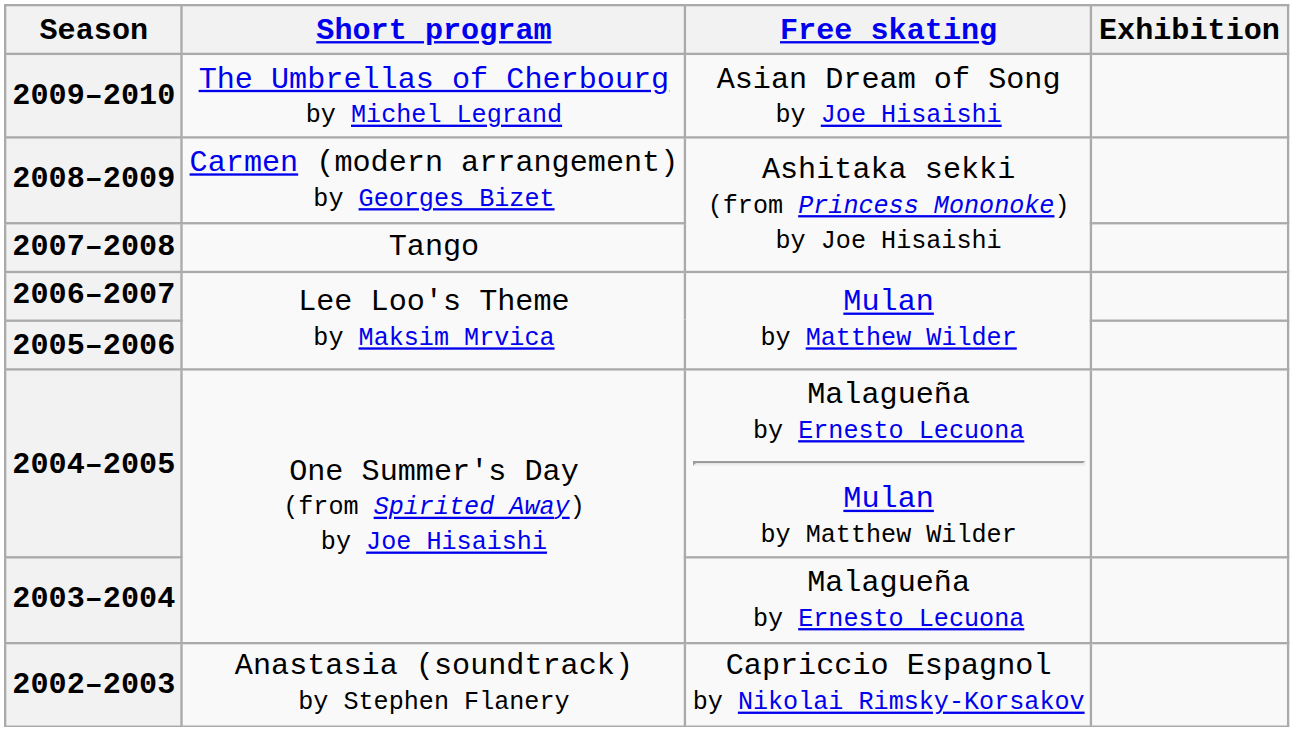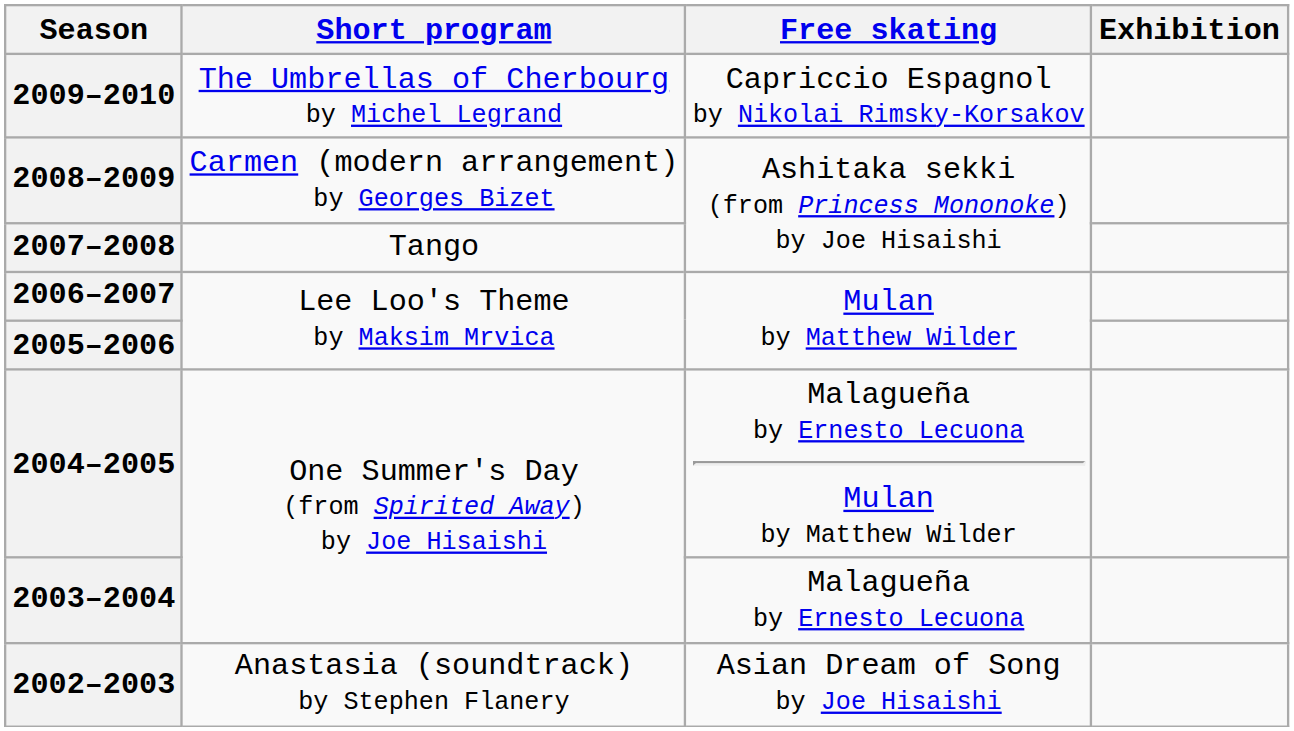 <table class="wikitable" style="text-align:center">
 <tr>
 <th>Season</th>
 <th><a href='#'>Short program</a></th>
 <th><a href='#'>Free skating</a></th>
 <th>Exhibition</th>
 </tr>
 <tr>
 <th>2009–2010 <br> </th>
 <td><a href='#'>The Umbrellas of Cherbourg</a> <br><small> by <a href='#'>Michel Legrand</a> </small></td>
-<td>Asian Dream of Song <br><small> by <a href='#'>Joe Hisaishi</a> </small></td>
+<td>Capriccio Espagnol <br><small> by <a href='#'>Nikolai Rimsky-Korsakov</a> </small></td>
 <td></td>
 </tr>
 <tr>
 <th>2008–2009 <br> </th>
 <td><a href='#'>Carmen</a> (modern arrangement) <br><small> by <a href='#'>Georges Bizet</a> </small></td>
 <td rowspan=2>Ashitaka sekki <br><small> (from <em><a href='#'>Princess Mononoke</a></em>) <br> by Joe Hisaishi </small></td>
 <td></td>
 </tr>
 <tr>
 <th>2007–2008 <br> </th>
 <td>Tango</td>
 <td></td>
 </tr>
 <tr>
 <th>2006–2007 <br> </th>
 <td rowspan=2>Lee Loo's Theme <br><small> by <a href='#'>Maksim Mrvica</a> </small></td>
 <td rowspan=2><a href='#'>Mulan</a> <br><small> by <a href='#'>Matthew Wilder</a> </small></td>
 <td></td>
 </tr>
 <tr>
 <th>2005–2006 <br> </th>
 <td></td>
 </tr>
 <tr>
 <th>2004–2005 <br> </th>
 <td rowspan=2>One Summer's Day <br><small> (from <em><a href='#'>Spirited Away</a></em>) <br> by <a href='#'>Joe Hisaishi</a> </small></td>
 <td>Malagueña <br><small> by <a href='#'>Ernesto Lecuona</a> </small> <hr> <a href='#'>Mulan</a> <br><small> by Matthew Wilder </small></td>
 <td></td>
 </tr>
 <tr>
 <th>2003–2004 <br> </th>
 <td>Malagueña <br><small> by <a href='#'>Ernesto Lecuona</a> </small></td>
 <td></td>
 </tr>
 <tr>
 <th>2002–2003 <br> </th>
 <td>Anastasia (soundtrack) <br><small> by Stephen Flanery </small></td>
-<td>Capriccio Espagnol <br><small> by <a href='#'>Nikolai Rimsky-Korsakov</a> </small></td>
+<td>Asian Dream of Song <br><small> by <a href='#'>Joe Hisaishi</a> </small></td>
 <td></td>
 </tr>
 </table>
